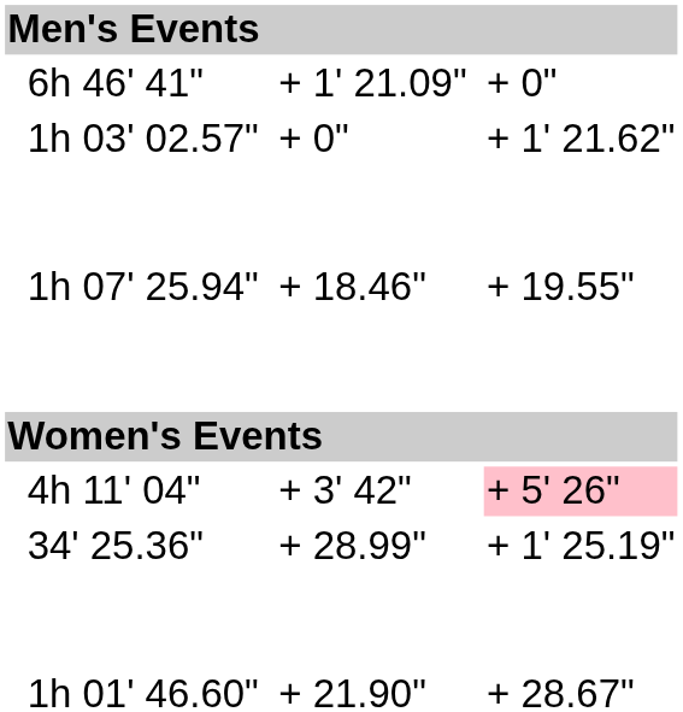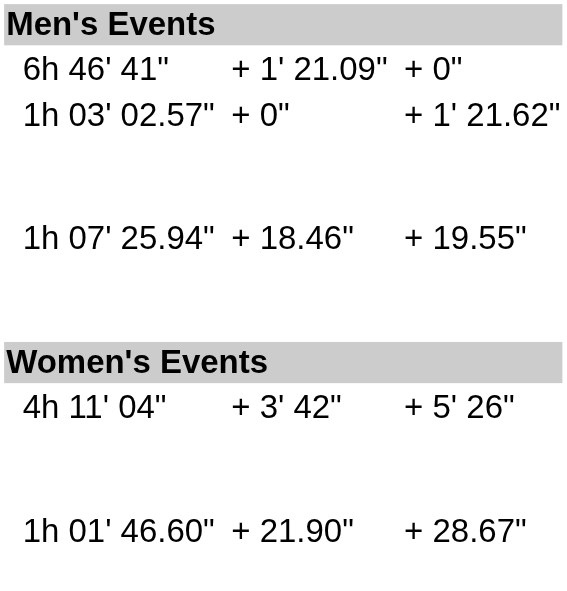 <table>
 <tr style="background:#ccc;">
 <td colspan=7><strong>Men's Events</strong></td>
 </tr>
 <tr>
 <td><br></td>
 <td></td>
 <td>6h 46' 41"</td>
 <td></td>
 <td>+ 1' 21.09"</td>
 <td></td>
 <td>+ 0"</td>
 </tr>
 <tr>
 <td><br></td>
 <td></td>
 <td>1h 03' 02.57"</td>
 <td></td>
 <td>+ 0"</td>
 <td></td>
 <td>+ 1' 21.62"</td>
 </tr>
 <tr>
 <td rowspan=2><br></td>
 <td> </td>
 <td rowspan=2>1h 07' 25.94"</td>
 <td> </td>
 <td rowspan=2>+ 18.46"</td>
 <td> </td>
 <td rowspan=2>+ 19.55"</td>
 </tr>
 <tr>
 <td><br><br><br><br><br></td>
 <td><br><br><br><br><br></td>
 <td><br><br><br><br><br></td>
 </tr>
 <tr style="background:#ccc;">
 <td colspan=7><strong>Women's Events</strong></td>
 </tr>
 <tr>
 <td><br></td>
 <td></td>
 <td>4h 11' 04"</td>
 <td></td>
 <td>+ 3' 42"</td>
 <td></td>
-<td style="background: pink;">+ 5' 26"</td>
-</tr>
-<tr>
-<td><br></td>
-<td></td>
-<td>34' 25.36"</td>
-<td></td>
-<td>+ 28.99"</td>
-<td></td>
-<td>+ 1' 25.19"</td>
+<td>+ 5' 26"</td>
 </tr>
 <tr>
 <td rowspan=2><br></td>
 <td> </td>
 <td rowspan=2>1h 01' 46.60"</td>
 <td> </td>
 <td rowspan=2>+ 21.90"</td>
 <td> </td>
 <td rowspan=2>+ 28.67"</td>
 </tr>
 <tr>
 <td><br><br><br><br><br></td>
 <td><br><br><br><br><br></td>
 <td><br><br><br><br><br></td>
 </tr>
 </table>
